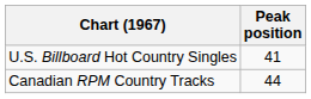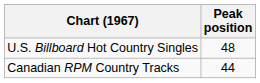 <table class="wikitable">
 <tr>
 <th>Chart (1967)</th>
 <th>Peak<br>position</th>
 </tr>
 <tr>
 <td>U.S. <em>Billboard</em> Hot Country Singles</td>
-<td align="center">41</td>
+<td align="center">48</td>
 </tr>
 <tr>
 <td>Canadian <em>RPM</em> Country Tracks</td>
 <td align="center">44</td>
 </tr>
 </table>
